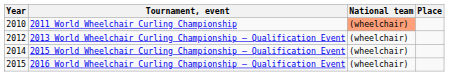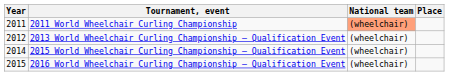 <table class="wikitable">
 <tr>
 <th scope="col">Year</th>
 <th scope="col">Tournament, event</th>
 <th scope="col">National team</th>
 <th scope="col">Place</th>
 </tr>
 <tr>
-<td>2010</td>
+<td>2011</td>
 <td><a href='#'>2011 World Wheelchair Curling Championship</a></td>
 <td style="background: lightsalmon;"> (wheelchair)</td>
 <td></td>
 </tr>
 <tr>
 <td>2012</td>
 <td><a href='#'>2013 World Wheelchair Curling Championship – Qualification Event</a></td>
 <td> (wheelchair)</td>
 <td></td>
 </tr>
 <tr>
 <td>2014</td>
 <td><a href='#'>2015 World Wheelchair Curling Championship – Qualification Event</a></td>
 <td> (wheelchair)</td>
 <td></td>
 </tr>
 <tr>
 <td>2015</td>
 <td><a href='#'>2016 World Wheelchair Curling Championship – Qualification Event</a></td>
 <td> (wheelchair)</td>
 <td></td>
 </tr>
 </table>
